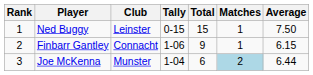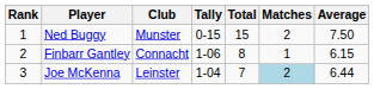 <table class="wikitable">
 <tr>
 <th>Rank</th>
 <th>Player</th>
 <th>Club</th>
 <th>Tally</th>
 <th>Total</th>
 <th>Matches</th>
 <th>Average</th>
 </tr>
 <tr>
 <td rowspan=1 align=center>1</td>
 <td><a href='#'>Ned Buggy</a></td>
-<td><a href='#'>Leinster</a></td>
+<td><a href='#'>Munster</a></td>
 <td align=center>0-15</td>
 <td align=center>15</td>
-<td align=center>1</td>
+<td align=center>2</td>
 <td align=center>7.50</td>
 </tr>
 <tr>
 <td rowspan=1 align=center>2</td>
 <td><a href='#'>Finbarr Gantley</a></td>
 <td><a href='#'>Connacht</a></td>
 <td align=center>1-06</td>
-<td align=center>9</td>
+<td align=center>8</td>
 <td align=center>1</td>
 <td align=center>6.15</td>
 </tr>
 <tr>
 <td rowspan=1 align=center>3</td>
 <td><a href='#'>Joe McKenna</a></td>
-<td><a href='#'>Munster</a></td>
+<td><a href='#'>Leinster</a></td>
 <td align=center>1-04</td>
-<td align=center>6</td>
+<td align=center>7</td>
 <td align=center style="background: lightblue;">2</td>
 <td align=center>6.44</td>
 </tr>
 </table>
